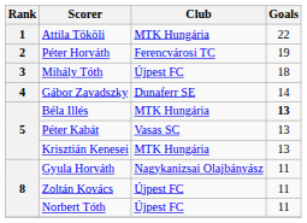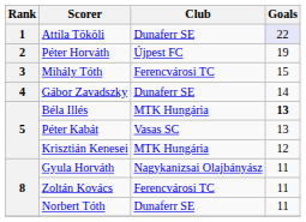 <table class="wikitable" style="text-align:center">
 <tr>
 <th>Rank</th>
 <th>Scorer</th>
 <th>Club</th>
 <th>Goals</th>
 </tr>
 <tr>
 <th rowspan="1">1</th>
 <td align=left> <a href='#'>Attila Tököli</a></td>
-<td align=left><a href='#'>MTK Hungária</a></td>
-<td>22</td>
+<td align=left><a href='#'>Dunaferr SE</a></td>
+<td style="background: lavender;">22</td>
 </tr>
 <tr>
 <th rowspan="1">2</th>
 <td align=left> <a href='#'>Péter Horváth</a></td>
-<td align=left><a href='#'>Ferencvárosi TC</a></td>
+<td align=left><a href='#'>Újpest FC</a></td>
 <td>19</td>
 </tr>
 <tr>
 <th rowspan="1">3</th>
 <td align=left> <a href='#'>Mihály Tóth</a></td>
-<td align=left><a href='#'>Újpest FC</a></td>
-<td>18</td>
+<td align=left><a href='#'>Ferencvárosi TC</a></td>
+<td>15</td>
 </tr>
 <tr>
 <th rowspan="1">4</th>
 <td align=left> <a href='#'>Gábor Zavadszky</a></td>
 <td align=left><a href='#'>Dunaferr SE</a></td>
 <td>14</td>
 </tr>
 <tr>
 <th rowspan="3">5</th>
 <td align=left> <a href='#'>Béla Illés</a></td>
 <td align=left><a href='#'>MTK Hungária</a></td>
 <td><strong>13</strong></td>
 </tr>
 <tr>
 <td align=left> <a href='#'>Péter Kabát</a></td>
 <td align=left><a href='#'>Vasas SC</a></td>
 <td>13</td>
 </tr>
 <tr>
 <td align=left> <a href='#'>Krisztián Kenesei</a></td>
 <td align=left><a href='#'>MTK Hungária</a></td>
-<td>13</td>
+<td>12</td>
 </tr>
 <tr>
 <th rowspan="3">8</th>
 <td align=left> <a href='#'>Gyula Horváth</a></td>
 <td align=left><a href='#'>Nagykanizsai Olajbányász</a></td>
 <td>11</td>
 </tr>
 <tr>
 <td align=left> <a href='#'>Zoltán Kovács</a></td>
-<td align=left><a href='#'>Újpest FC</a></td>
+<td align=left><a href='#'>Ferencvárosi TC</a></td>
 <td>11</td>
 </tr>
 <tr>
 <td align=left> <a href='#'>Norbert Tóth</a></td>
-<td align=left><a href='#'>Újpest FC</a></td>
+<td align=left><a href='#'>Dunaferr SE</a></td>
 <td>11</td>
 </tr>
 <tr>
 </tr>
 </table>
